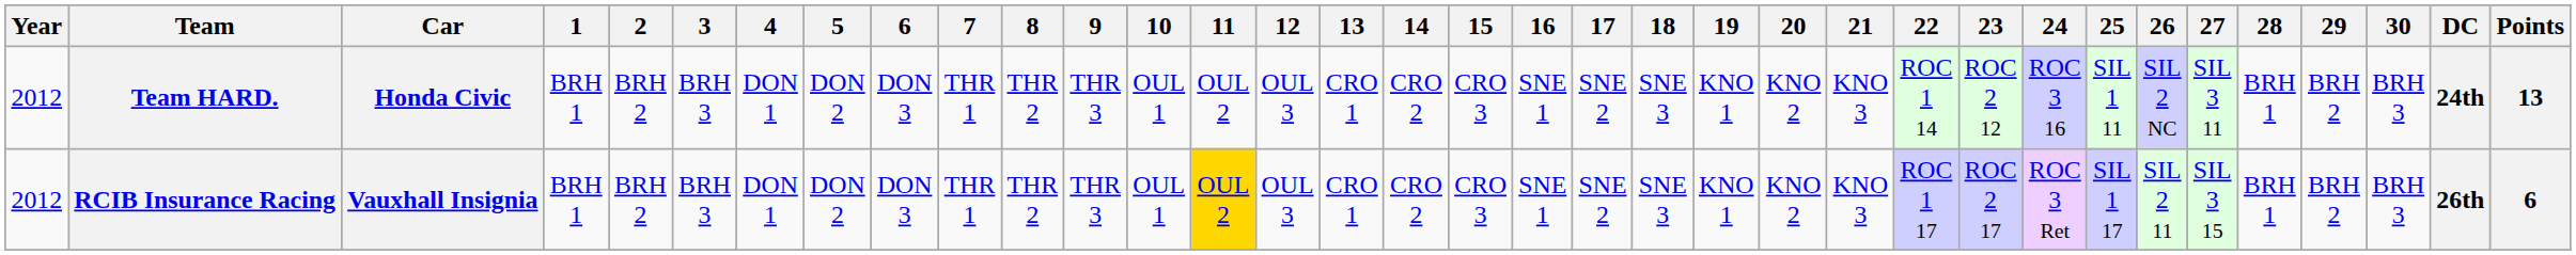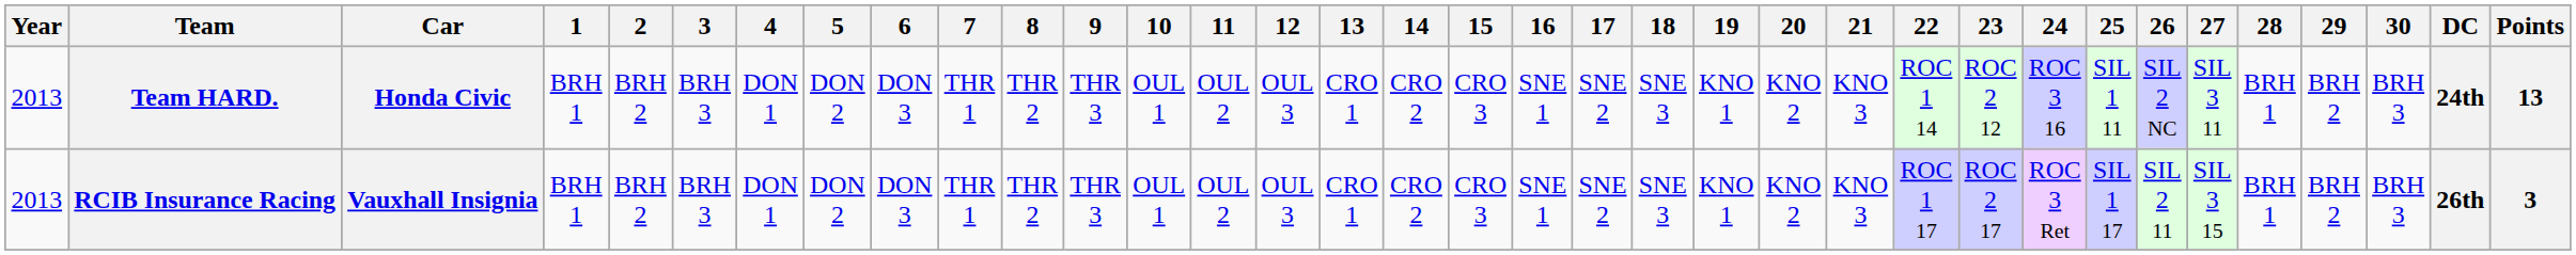 <table class="wikitable" style="text-align:center; font-size:85%">
 <tr>
 <th>Year</th>
 <th>Team</th>
 <th>Car</th>
 <th>1</th>
 <th>2</th>
 <th>3</th>
 <th>4</th>
 <th>5</th>
 <th>6</th>
 <th>7</th>
 <th>8</th>
 <th>9</th>
 <th>10</th>
 <th>11</th>
 <th>12</th>
 <th>13</th>
 <th>14</th>
 <th>15</th>
 <th>16</th>
 <th>17</th>
 <th>18</th>
 <th>19</th>
 <th>20</th>
 <th>21</th>
 <th>22</th>
 <th>23</th>
 <th>24</th>
 <th>25</th>
 <th>26</th>
 <th>27</th>
 <th>28</th>
 <th>29</th>
 <th>30</th>
 <th>DC</th>
 <th>Points</th>
 </tr>
 <tr>
-<td><a href='#'>2012</a></td>
+<td><a href='#'>2013</a></td>
 <th nowrap><a href='#'>Team HARD.</a></th>
 <th nowrap><a href='#'>Honda Civic</a></th>
 <td><a href='#'>BRH<br>1</a></td>
 <td><a href='#'>BRH<br>2</a></td>
 <td><a href='#'>BRH<br>3</a></td>
 <td><a href='#'>DON<br>1</a></td>
 <td><a href='#'>DON<br>2</a></td>
 <td><a href='#'>DON<br>3</a></td>
 <td><a href='#'>THR<br>1</a></td>
 <td><a href='#'>THR<br>2</a></td>
 <td><a href='#'>THR<br>3</a></td>
 <td><a href='#'>OUL<br>1</a></td>
 <td><a href='#'>OUL<br>2</a></td>
 <td><a href='#'>OUL<br>3</a></td>
 <td><a href='#'>CRO<br>1</a></td>
 <td><a href='#'>CRO<br>2</a></td>
 <td><a href='#'>CRO<br>3</a></td>
 <td><a href='#'>SNE<br>1</a></td>
 <td><a href='#'>SNE<br>2</a></td>
 <td><a href='#'>SNE<br>3</a></td>
 <td><a href='#'>KNO<br>1</a></td>
 <td><a href='#'>KNO<br>2</a></td>
 <td><a href='#'>KNO<br>3</a></td>
 <td style="background:#DFFFDF;"><a href='#'>ROC<br>1</a><br><small>14</small></td>
 <td style="background:#DFFFDF;"><a href='#'>ROC<br>2</a><br><small>12</small></td>
 <td style="background:#CFCFFF;"><a href='#'>ROC<br>3</a><br><small>16</small></td>
 <td style="background:#DFFFDF;"><a href='#'>SIL<br>1</a><br><small>11</small></td>
 <td style="background:#CFCFFF;"><a href='#'>SIL<br>2</a><br><small>NC</small></td>
 <td style="background:#DFFFDF;"><a href='#'>SIL<br>3</a><br><small>11</small></td>
 <td><a href='#'>BRH<br>1</a></td>
 <td><a href='#'>BRH<br>2</a></td>
 <td><a href='#'>BRH<br>3</a></td>
 <th>24th</th>
 <th>13</th>
 </tr>
 <tr>
-<td><a href='#'>2012</a></td>
+<td><a href='#'>2013</a></td>
 <th nowrap><a href='#'>RCIB Insurance Racing</a></th>
 <th nowrap><a href='#'>Vauxhall Insignia</a></th>
 <td><a href='#'>BRH<br>1</a></td>
 <td><a href='#'>BRH<br>2</a></td>
 <td><a href='#'>BRH<br>3</a></td>
 <td><a href='#'>DON<br>1</a></td>
 <td><a href='#'>DON<br>2</a></td>
 <td><a href='#'>DON<br>3</a></td>
 <td><a href='#'>THR<br>1</a></td>
 <td><a href='#'>THR<br>2</a></td>
 <td><a href='#'>THR<br>3</a></td>
 <td><a href='#'>OUL<br>1</a></td>
-<td style="background: gold;"><a href='#'>OUL<br>2</a></td>
+<td><a href='#'>OUL<br>2</a></td>
 <td><a href='#'>OUL<br>3</a></td>
 <td><a href='#'>CRO<br>1</a></td>
 <td><a href='#'>CRO<br>2</a></td>
 <td><a href='#'>CRO<br>3</a></td>
 <td><a href='#'>SNE<br>1</a></td>
 <td><a href='#'>SNE<br>2</a></td>
 <td><a href='#'>SNE<br>3</a></td>
 <td><a href='#'>KNO<br>1</a></td>
 <td><a href='#'>KNO<br>2</a></td>
 <td><a href='#'>KNO<br>3</a></td>
 <td style="background:#CFCFFF;"><a href='#'>ROC<br>1</a><br><small>17</small></td>
 <td style="background:#CFCFFF;"><a href='#'>ROC<br>2</a><br><small>17</small></td>
 <td style="background:#EFCFFF;"><a href='#'>ROC<br>3</a><br><small>Ret</small></td>
 <td style="background:#CFCFFF;"><a href='#'>SIL<br>1</a><br><small>17</small></td>
 <td style="background:#DFFFDF;"><a href='#'>SIL<br>2</a><br><small>11</small></td>
 <td style="background:#DFFFDF;"><a href='#'>SIL<br>3</a><br><small>15</small></td>
 <td><a href='#'>BRH<br>1</a></td>
 <td><a href='#'>BRH<br>2</a></td>
 <td><a href='#'>BRH<br>3</a></td>
 <th>26th</th>
-<th>6</th>
+<th>3</th>
 </tr>
 </table>
